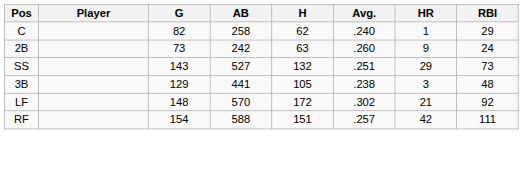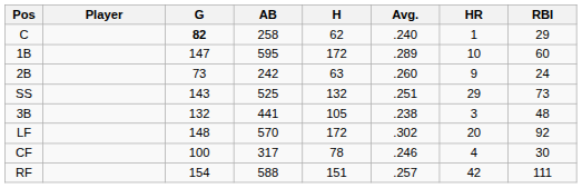 <table class="wikitable sortable">
 <tr>
 <th bgcolor="#DDDDFF" width="5%">Pos</th>
 <th bgcolor="#DDDDFF" width="16%">Player</th>
 <th bgcolor="#DDDDFF" width="9%">G</th>
 <th bgcolor="#DDDDFF" width="9%">AB</th>
 <th bgcolor="#DDDDFF" width="9%">H</th>
 <th bgcolor="#DDDDFF" width="9%">Avg.</th>
 <th bgcolor="#DDDDFF" width="9%">HR</th>
 <th bgcolor="#DDDDFF" width="9%">RBI</th>
 </tr>
 <tr align="center">
 <td>C</td>
 <td></td>
-<td>82</td>
+<td><strong>82</strong></td>
 <td>258</td>
 <td>62</td>
 <td>.240</td>
 <td>1</td>
 <td>29</td>
+</tr>
+<tr align="center">
+<td>1B</td>
+<td></td>
+<td>147</td>
+<td>595</td>
+<td>172</td>
+<td>.289</td>
+<td>10</td>
+<td>60</td>
 </tr>
 <tr align="center">
 <td>2B</td>
 <td></td>
 <td>73</td>
 <td>242</td>
 <td>63</td>
 <td>.260</td>
 <td>9</td>
 <td>24</td>
 </tr>
 <tr align="center">
 <td>SS</td>
 <td></td>
 <td>143</td>
-<td>527</td>
+<td>525</td>
 <td>132</td>
 <td>.251</td>
 <td>29</td>
 <td>73</td>
 </tr>
 <tr align="center">
 <td>3B</td>
 <td></td>
-<td>129</td>
+<td>132</td>
 <td>441</td>
 <td>105</td>
 <td>.238</td>
 <td>3</td>
 <td>48</td>
 </tr>
 <tr align="center">
 <td>LF</td>
 <td></td>
 <td>148</td>
 <td>570</td>
 <td>172</td>
 <td>.302</td>
-<td>21</td>
+<td>20</td>
 <td>92</td>
+</tr>
+<tr align="center">
+<td>CF</td>
+<td></td>
+<td>100</td>
+<td>317</td>
+<td>78</td>
+<td>.246</td>
+<td>4</td>
+<td>30</td>
 </tr>
 <tr align="center">
 <td>RF</td>
 <td></td>
 <td>154</td>
 <td>588</td>
 <td>151</td>
 <td>.257</td>
 <td>42</td>
 <td>111</td>
 </tr>
 </table>
